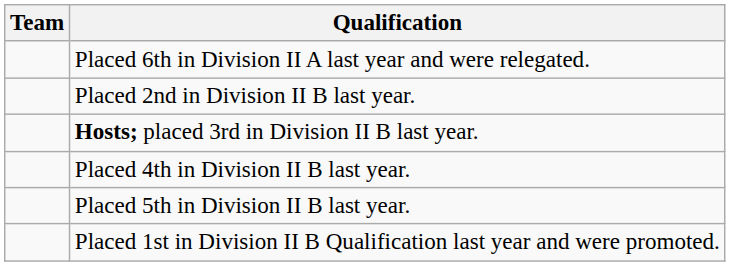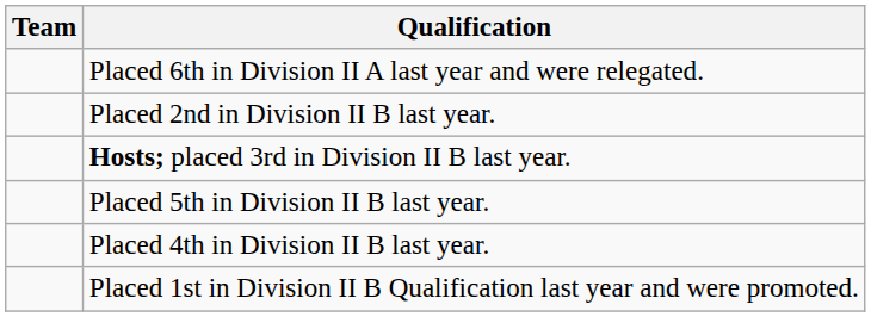 <table class="wikitable">
 <tr>
 <th>Team</th>
 <th>Qualification</th>
 </tr>
 <tr>
 <td></td>
 <td>Placed 6th in Division II A last year and were relegated.</td>
 </tr>
 <tr>
 <td></td>
 <td>Placed 2nd in Division II B last year.</td>
 </tr>
 <tr>
 <td></td>
 <td><strong>Hosts;</strong> placed 3rd in Division II B last year.</td>
 </tr>
 <tr>
 <td></td>
-<td>Placed 4th in Division II B last year.</td>
+<td>Placed 5th in Division II B last year.</td>
 </tr>
 <tr>
 <td></td>
-<td>Placed 5th in Division II B last year.</td>
+<td>Placed 4th in Division II B last year.</td>
 </tr>
 <tr>
 <td></td>
 <td>Placed 1st in Division II B Qualification last year and were promoted.</td>
 </tr>
 </table>
